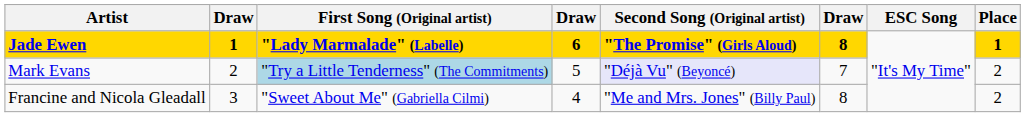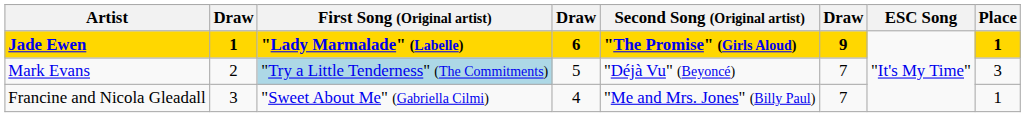 <table class="sortable wikitable" style="margin: 1em auto 1em auto; text-align:center">
 <tr>
 <th>Artist</th>
 <th>Draw</th>
 <th>First Song <small>(Original artist)</small></th>
 <th>Draw</th>
 <th>Second Song <small>(Original artist)</small></th>
 <th>Draw</th>
 <th>ESC Song</th>
 <th>Place</th>
 </tr>
 <tr>
 <td style="font-weight:bold; background:gold; text-align:left;"><a href='#'>Jade Ewen</a></td>
 <td style="font-weight:bold; background:gold;">1</td>
 <td style="font-weight:bold; background:gold; text-align:left;">"<a href='#'>Lady Marmalade</a>" <small>(<a href='#'>Labelle</a>)</small></td>
 <td style="font-weight:bold; background:gold;">6</td>
 <td style="font-weight:bold; background:gold; text-align:left;">"<a href='#'>The Promise</a>" <small>(<a href='#'>Girls Aloud</a>)</small></td>
-<td style="font-weight:bold; background:gold;">8</td>
+<td style="font-weight:bold; background:gold;">9</td>
 <td rowspan="3" align="left">"<a href='#'>It's My Time</a>"</td>
 <td style="font-weight:bold; background:gold;">1</td>
 </tr>
 <tr>
 <td align="left"><a href='#'>Mark Evans</a></td>
 <td>2</td>
 <td align="left" style="background: lightblue;">"<a href='#'>Try a Little Tenderness</a>" <small>(<a href='#'>The Commitments</a>)</small></td>
 <td>5</td>
-<td align="left" style="background: lavender;">"<a href='#'>Déjà Vu</a>" <small>(<a href='#'>Beyoncé</a>)</small></td>
+<td align="left">"<a href='#'>Déjà Vu</a>" <small>(<a href='#'>Beyoncé</a>)</small></td>
 <td>7</td>
-<td>2</td>
+<td>3</td>
 </tr>
 <tr>
 <td align="left">Francine and Nicola Gleadall</td>
 <td>3</td>
 <td align="left">"<a href='#'>Sweet About Me</a>" <small>(<a href='#'>Gabriella Cilmi</a>)</small></td>
 <td>4</td>
 <td align="left">"<a href='#'>Me and Mrs. Jones</a>" <small>(<a href='#'>Billy Paul</a>)</small></td>
-<td>8</td>
-<td>2</td>
+<td>7</td>
+<td>1</td>
 </tr>
 </table>
